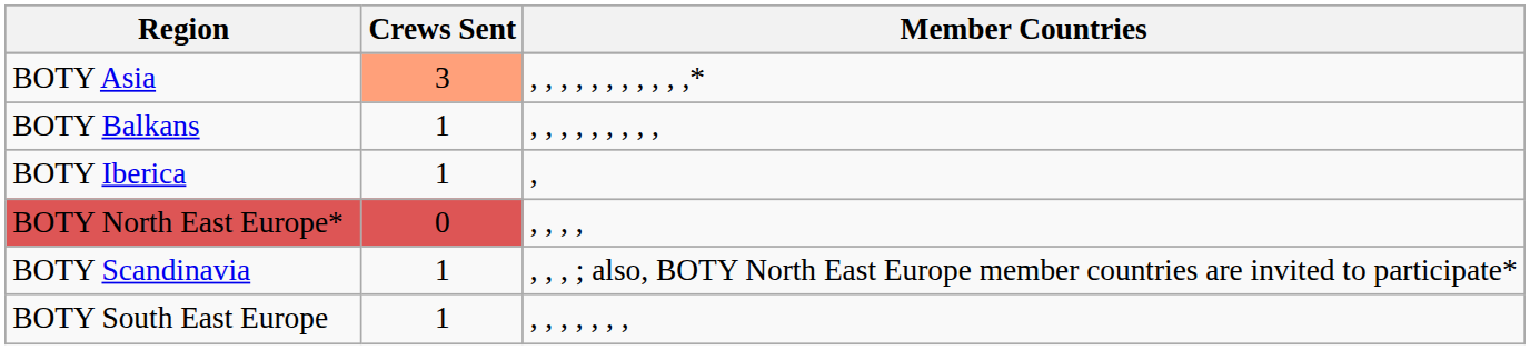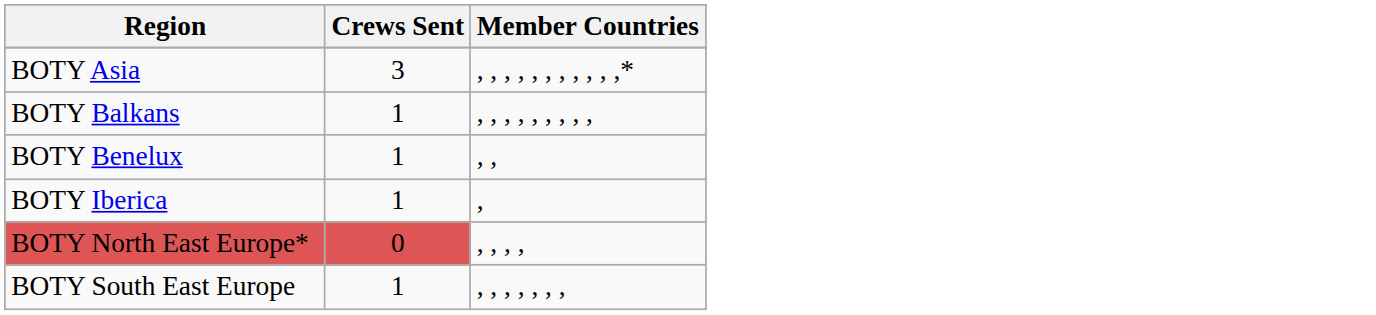 <table class="wikitable">
 <tr>
 <th width="180px">Region</th>
 <th>Crews Sent</th>
 <th>Member Countries</th>
 </tr>
 <tr>
 </tr>
 <tr>
 <td>BOTY <a href='#'>Asia</a></td>
-<td align="center" style="background: lightsalmon;">3</td>
+<td align="center">3</td>
 <td>, , , , , , , , , , ,*</td>
 </tr>
 <tr>
 <td>BOTY <a href='#'>Balkans</a></td>
 <td align="center">1</td>
 <td>, , , , , , , , , </td>
+</tr>
+<tr>
+<td>BOTY <a href='#'>Benelux</a></td>
+<td align="center">1</td>
+<td>, , </td>
 </tr>
 <tr>
 <td>BOTY <a href='#'>Iberica</a></td>
 <td align="center">1</td>
 <td>, </td>
 </tr>
 <tr>
 <td style="background:#dd5555;">BOTY North East Europe*</td>
 <td style="background:#dd5555;" align="center">0</td>
 <td>, , , ,</td>
 </tr>
 <tr>
-<td>BOTY <a href='#'>Scandinavia</a></td>
-<td align="center">1</td>
-<td>, , , ; also, BOTY North East Europe member countries are invited to participate*</td>
-</tr>
-<tr>
 <td>BOTY South East Europe</td>
 <td align="center">1</td>
 <td>, , , , , , , </td>
 </tr>
 </table>
